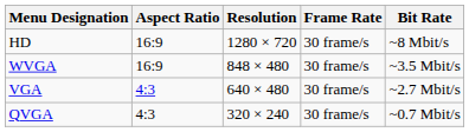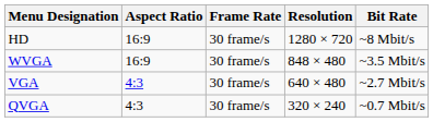 <table class="wikitable plainlinks" border="1">
 <tr>
 <th>Menu Designation</th>
 <th>Aspect Ratio</th>
+<th>Frame Rate</th>
 <th>Resolution</th>
-<th>Frame Rate</th>
 <th>Bit Rate</th>
 </tr>
 <tr>
 <td>HD</td>
 <td>16:9</td>
+<td>30 frame/s</td>
 <td>1280 × 720</td>
-<td>30 frame/s</td>
 <td>~8 Mbit/s</td>
 </tr>
 <tr>
 <td><a href='#'>WVGA</a></td>
 <td>16:9</td>
+<td>30 frame/s</td>
 <td>848 × 480</td>
-<td>30 frame/s</td>
 <td>~3.5 Mbit/s</td>
 </tr>
 <tr>
 <td><a href='#'>VGA</a></td>
 <td><a href='#'>4:3</a></td>
+<td>30 frame/s</td>
 <td>640 × 480</td>
-<td>30 frame/s</td>
 <td>~2.7 Mbit/s</td>
 </tr>
 <tr>
 <td><a href='#'>QVGA</a></td>
 <td>4:3</td>
+<td>30 frame/s</td>
 <td>320 × 240</td>
-<td>30 frame/s</td>
 <td>~0.7 Mbit/s</td>
 </tr>
 </table>
